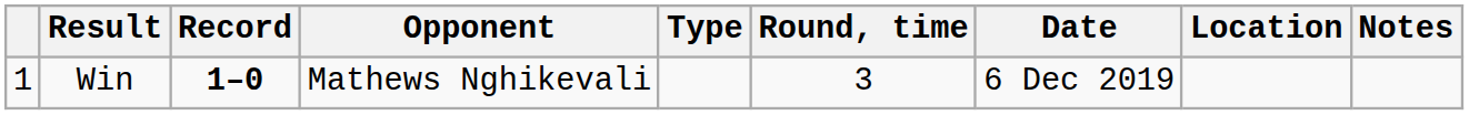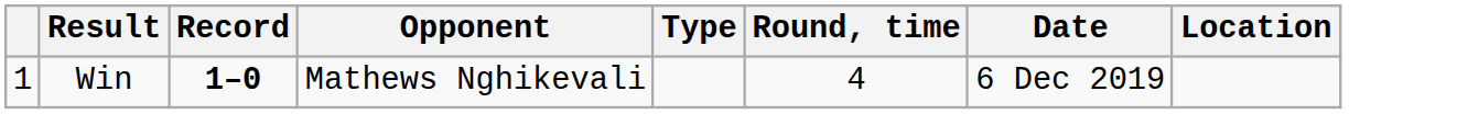 <table class="wikitable" style="text-align:center; font-size:95%">
 <tr>
 <th></th>
 <th>Result</th>
 <th>Record</th>
 <th>Opponent</th>
 <th>Type</th>
 <th>Round, time</th>
 <th>Date</th>
 <th>Location</th>
-<th>Notes</th>
 </tr>
 <tr>
 <td>1</td>
 <td>Win</td>
 <td><strong>1–0</strong></td>
 <td align=left> Mathews Nghikevali</td>
 <td></td>
-<td>3</td>
+<td>4</td>
 <td>6 Dec 2019</td>
 <td align=left></td>
-<td></td>
 </tr>
 </table>
